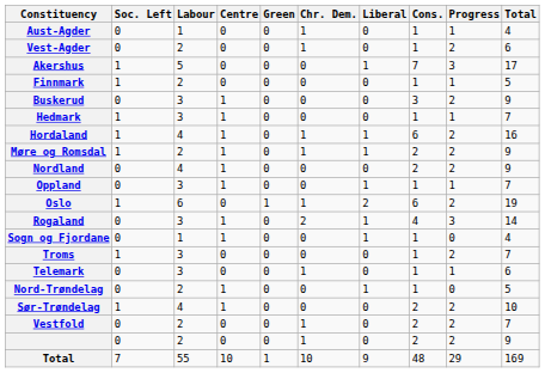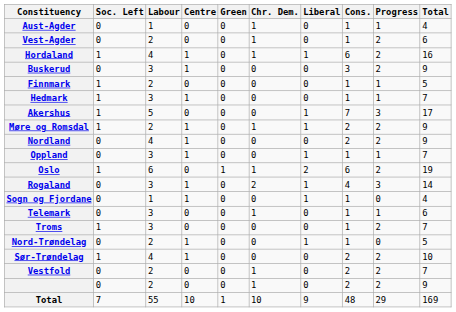 <table class="wikitable sortable plainrowheaders">
 <tr>
 <th scope=col>Constituency</th>
 <th scope=col>Soc. Left</th>
 <th scope=col>Labour</th>
 <th scope=col>Centre</th>
 <th scope=col>Green</th>
 <th scope=col>Chr. Dem.</th>
 <th scope=col>Liberal</th>
 <th scope=col>Cons.</th>
 <th scope=col>Progress</th>
 <th scope=col>Total</th>
 </tr>
 <tr>
 <th scope=row><a href='#'>Aust-Agder</a></th>
 <td>0</td>
 <td>1</td>
 <td>0</td>
 <td>0</td>
 <td>1</td>
 <td>0</td>
 <td>1</td>
 <td>1</td>
 <td>4</td>
 </tr>
 <tr>
 <th scope=row><a href='#'>Vest-Agder</a></th>
 <td>0</td>
 <td>2</td>
 <td>0</td>
 <td>0</td>
 <td>1</td>
 <td>0</td>
 <td>1</td>
 <td>2</td>
 <td>6</td>
 </tr>
 <tr>
-<th scope=row><a href='#'>Akershus</a></th>
+<th scope=row><a href='#'>Hordaland</a></th>
 <td>1</td>
-<td>5</td>
+<td>4</td>
+<td>1</td>
+<td>0</td>
+<td>1</td>
+<td>1</td>
+<td>6</td>
+<td>2</td>
+<td>16</td>
+</tr>
+<tr>
+<th scope=row><a href='#'>Buskerud</a></th>
+<td>0</td>
+<td>3</td>
+<td>1</td>
 <td>0</td>
 <td>0</td>
 <td>0</td>
-<td>1</td>
-<td>7</td>
 <td>3</td>
-<td>17</td>
+<td>2</td>
+<td>9</td>
 </tr>
 <tr>
 <th scope=row><a href='#'>Finnmark</a></th>
 <td>1</td>
 <td>2</td>
 <td>0</td>
 <td>0</td>
 <td>0</td>
 <td>0</td>
 <td>1</td>
 <td>1</td>
 <td>5</td>
 </tr>
 <tr>
-<th scope=row><a href='#'>Buskerud</a></th>
-<td>0</td>
-<td>3</td>
-<td>1</td>
-<td>0</td>
-<td>0</td>
-<td>0</td>
-<td>3</td>
-<td>2</td>
-<td>9</td>
-</tr>
-<tr>
 <th scope=row><a href='#'>Hedmark</a></th>
 <td>1</td>
 <td>3</td>
 <td>1</td>
 <td>0</td>
 <td>0</td>
 <td>0</td>
 <td>1</td>
 <td>1</td>
 <td>7</td>
 </tr>
 <tr>
-<th scope=row><a href='#'>Hordaland</a></th>
+<th scope=row><a href='#'>Akershus</a></th>
 <td>1</td>
-<td>4</td>
-<td>1</td>
+<td>5</td>
+<td>0</td>
+<td>0</td>
 <td>0</td>
 <td>1</td>
-<td>1</td>
-<td>6</td>
-<td>2</td>
-<td>16</td>
+<td>7</td>
+<td>3</td>
+<td>17</td>
 </tr>
 <tr>
 <th scope=row><a href='#'>Møre og Romsdal</a></th>
 <td>1</td>
 <td>2</td>
 <td>1</td>
 <td>0</td>
 <td>1</td>
 <td>1</td>
 <td>2</td>
 <td>2</td>
 <td>9</td>
 </tr>
 <tr>
 <th scope=row><a href='#'>Nordland</a></th>
 <td>0</td>
 <td>4</td>
 <td>1</td>
 <td>0</td>
 <td>0</td>
 <td>0</td>
 <td>2</td>
 <td>2</td>
 <td>9</td>
 </tr>
 <tr>
 <th scope=row><a href='#'>Oppland</a></th>
 <td>0</td>
 <td>3</td>
 <td>1</td>
 <td>0</td>
 <td>0</td>
 <td>1</td>
 <td>1</td>
 <td>1</td>
 <td>7</td>
 </tr>
 <tr>
 <th scope=row><a href='#'>Oslo</a></th>
 <td>1</td>
 <td>6</td>
 <td>0</td>
 <td>1</td>
 <td>1</td>
 <td>2</td>
 <td>6</td>
 <td>2</td>
 <td>19</td>
 </tr>
 <tr>
 <th scope=row><a href='#'>Rogaland</a></th>
 <td>0</td>
 <td>3</td>
 <td>1</td>
 <td>0</td>
 <td>2</td>
 <td>1</td>
 <td>4</td>
 <td>3</td>
 <td>14</td>
 </tr>
 <tr>
 <th scope=row><a href='#'>Sogn og Fjordane</a></th>
 <td>0</td>
 <td>1</td>
 <td>1</td>
 <td>0</td>
 <td>0</td>
 <td>1</td>
 <td>1</td>
 <td>0</td>
 <td>4</td>
 </tr>
 <tr>
+<th scope=row><a href='#'>Telemark</a></th>
+<td>0</td>
+<td>3</td>
+<td>0</td>
+<td>0</td>
+<td>1</td>
+<td>0</td>
+<td>1</td>
+<td>1</td>
+<td>6</td>
+</tr>
+<tr>
 <th scope=row><a href='#'>Troms</a></th>
 <td>1</td>
 <td>3</td>
 <td>0</td>
 <td>0</td>
 <td>0</td>
 <td>0</td>
 <td>1</td>
 <td>2</td>
 <td>7</td>
-</tr>
-<tr>
-<th scope=row><a href='#'>Telemark</a></th>
-<td>0</td>
-<td>3</td>
-<td>0</td>
-<td>0</td>
-<td>1</td>
-<td>0</td>
-<td>1</td>
-<td>1</td>
-<td>6</td>
 </tr>
 <tr>
 <th scope=row><a href='#'>Nord-Trøndelag</a></th>
 <td>0</td>
 <td>2</td>
 <td>1</td>
 <td>0</td>
 <td>0</td>
 <td>1</td>
 <td>1</td>
 <td>0</td>
 <td>5</td>
 </tr>
 <tr>
 <th scope=row><a href='#'>Sør-Trøndelag</a></th>
 <td>1</td>
 <td>4</td>
 <td>1</td>
 <td>0</td>
 <td>0</td>
 <td>0</td>
 <td>2</td>
 <td>2</td>
 <td>10</td>
 </tr>
 <tr>
 <th scope=row><a href='#'>Vestfold</a></th>
 <td>0</td>
 <td>2</td>
 <td>0</td>
 <td>0</td>
 <td>1</td>
 <td>0</td>
 <td>2</td>
 <td>2</td>
 <td>7</td>
 </tr>
 <tr>
 <th scope=row></th>
 <td>0</td>
 <td>2</td>
 <td>0</td>
 <td>0</td>
 <td>1</td>
 <td>0</td>
 <td>2</td>
 <td>2</td>
 <td>9</td>
 </tr>
 <tr>
 <th scope=row>Total</th>
 <td>7</td>
 <td>55</td>
 <td>10</td>
 <td>1</td>
 <td>10</td>
 <td>9</td>
 <td>48</td>
 <td>29</td>
 <td>169</td>
 </tr>
 </table>
